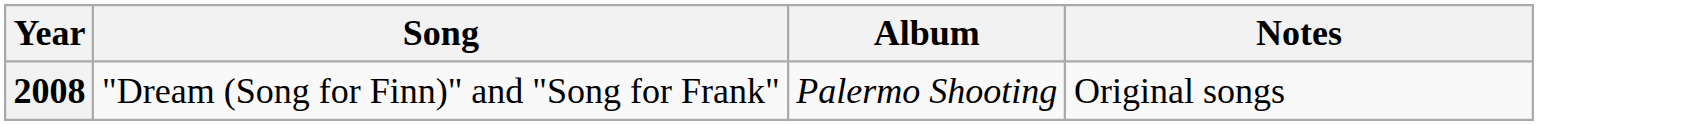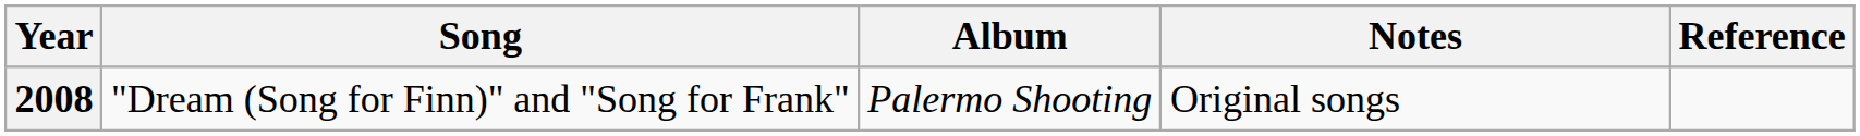 <table class="wikitable">
 <tr>
 <th scope="col">Year</th>
 <th scope="col">Song</th>
 <th scope="col">Album</th>
 <th scope="col" width="200">Notes</th>
+<th scope="col">Reference</th>
 </tr>
 <tr>
 <th scope="row">2008</th>
 <td>"Dream (Song for Finn)" and "Song for Frank"</td>
 <td><em>Palermo Shooting</em></td>
 <td>Original songs</td>
+<td align="center"></td>
 </tr>
 </table>
